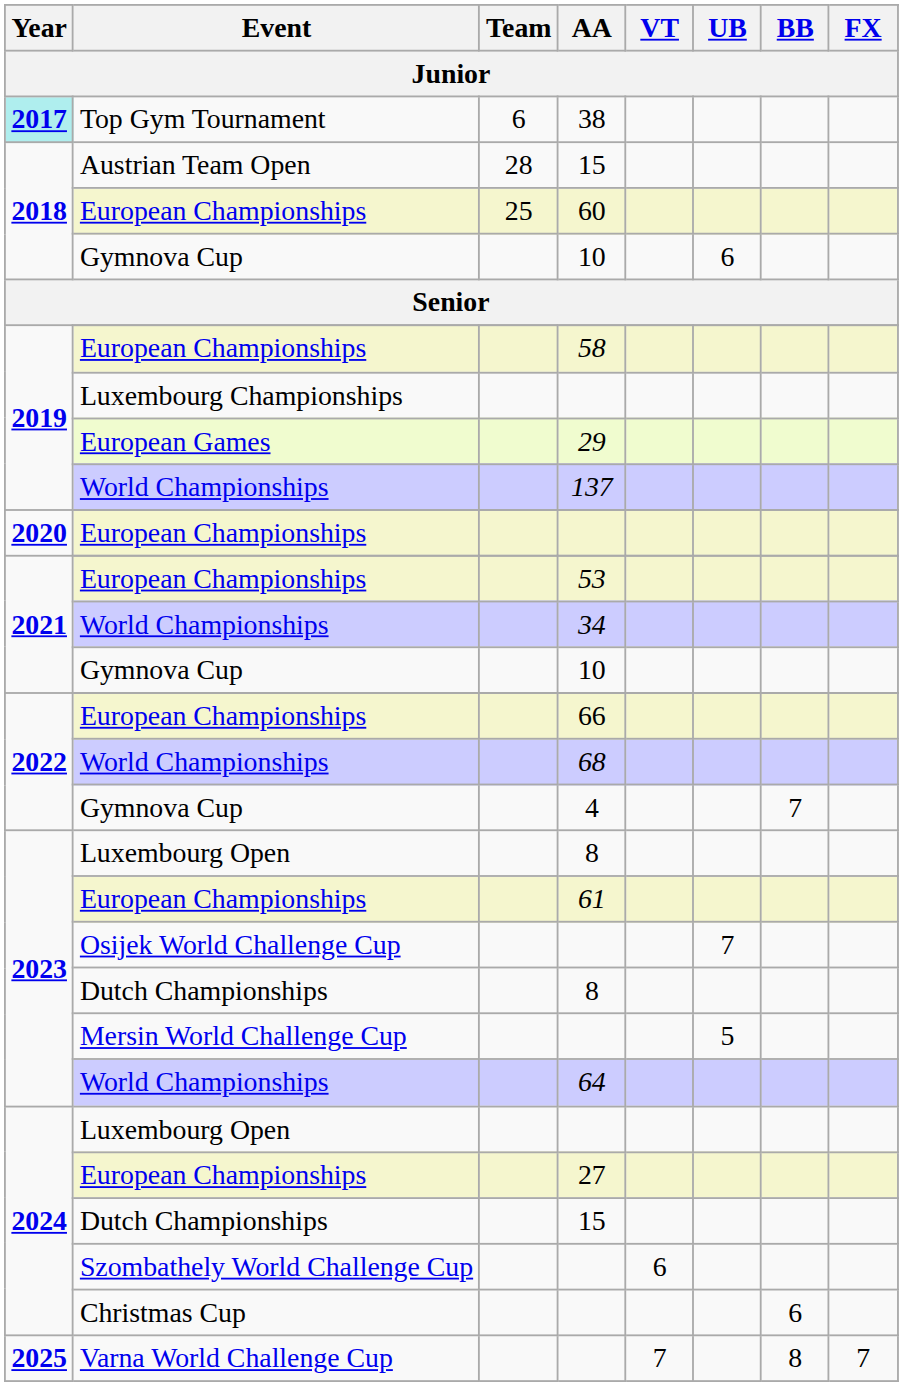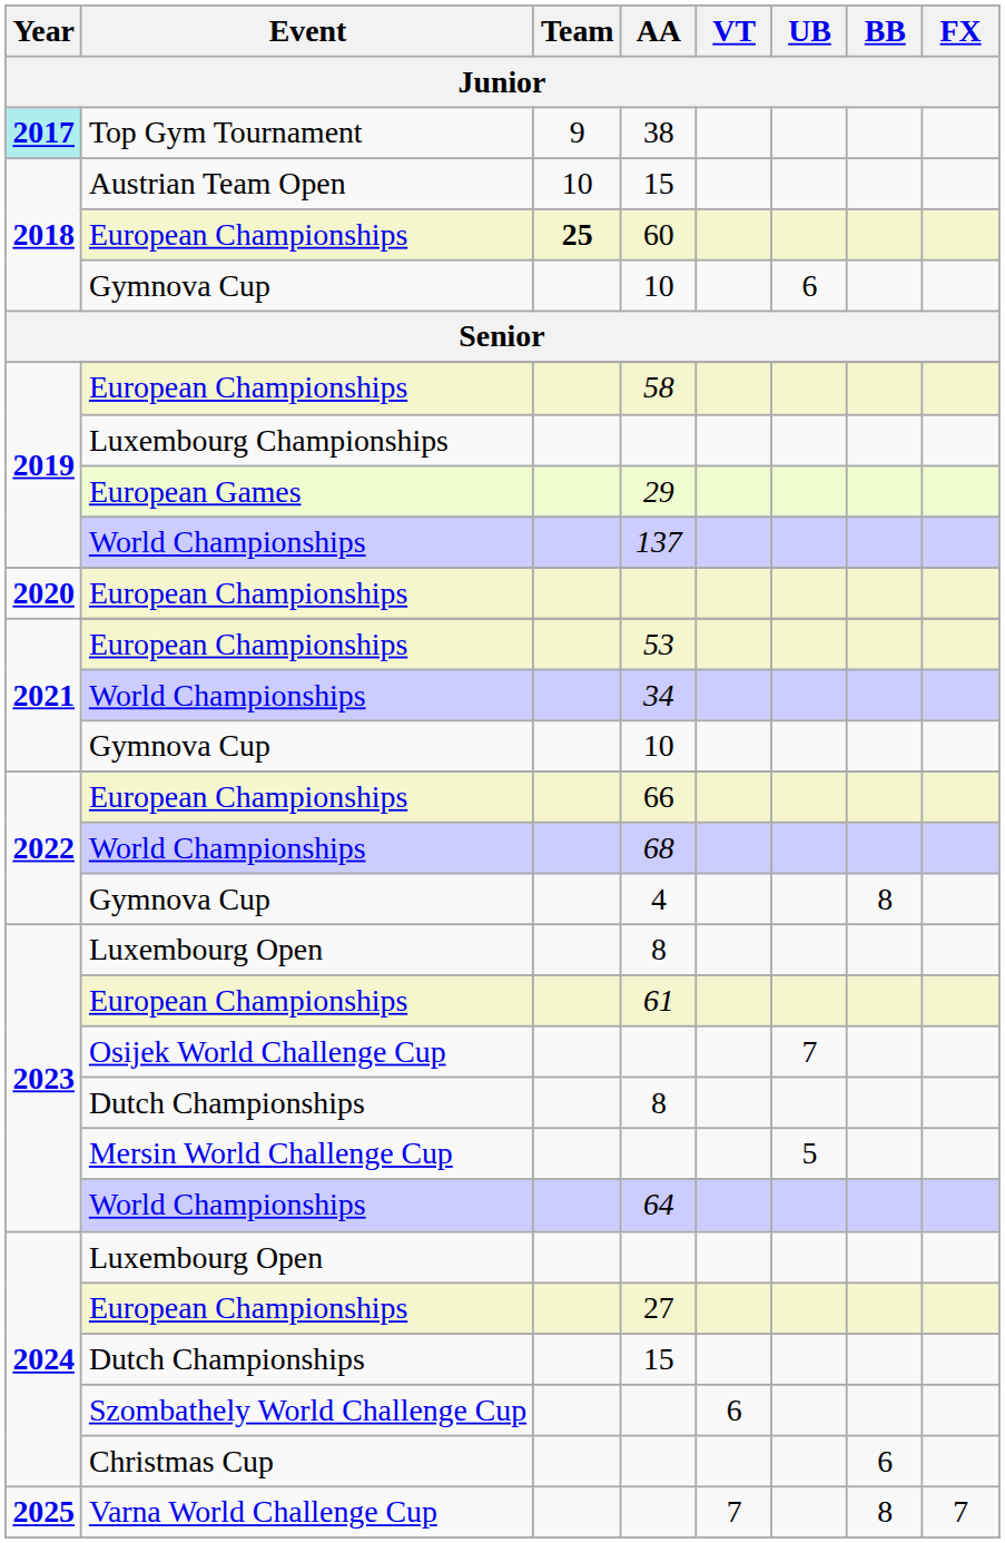 <table class="wikitable" style="text-align:center; font-size:95%;">
 <tr>
 <th align=center>Year</th>
 <th align=center>Event</th>
 <th style="width:30px;">Team</th>
 <th style="width:30px;">AA</th>
 <th style="width:30px;"><a href='#'>VT</a></th>
 <th style="width:30px;"><a href='#'>UB</a></th>
 <th style="width:30px;"><a href='#'>BB</a></th>
 <th style="width:30px;"><a href='#'>FX</a></th>
 </tr>
 <tr>
 <th colspan="8">Junior</th>
 </tr>
 <tr>
 <td rowspan="1" style="background: paleturquoise;"><strong><a href='#'>2017</a></strong></td>
 <td align=left>Top Gym Tournament</td>
-<td>6</td>
+<td>9</td>
 <td>38</td>
 <td></td>
 <td></td>
 <td></td>
 <td></td>
 </tr>
 <tr>
 <td rowspan="3"><strong><a href='#'>2018</a></strong></td>
 <td align=left>Austrian Team Open</td>
-<td>28</td>
+<td>10</td>
 <td>15</td>
 <td></td>
 <td></td>
 <td></td>
 <td></td>
 </tr>
 <tr bgcolor=#F5F6CE>
 <td align=left><a href='#'>European Championships</a></td>
-<td>25</td>
+<td><strong>25</strong></td>
 <td>60</td>
 <td></td>
 <td></td>
 <td></td>
 <td></td>
 </tr>
 <tr>
 <td align=left>Gymnova Cup</td>
 <td></td>
 <td>10</td>
 <td></td>
 <td>6</td>
 <td></td>
 <td></td>
 </tr>
 <tr>
 <th colspan="8">Senior</th>
 </tr>
 <tr>
 <td rowspan="5"><strong><a href='#'>2019</a></strong></td>
 </tr>
 <tr bgcolor=#F5F6CE>
 <td align=left><a href='#'>European Championships</a></td>
 <td></td>
 <td><em>58</em></td>
 <td></td>
 <td></td>
 <td></td>
 <td></td>
 </tr>
 <tr>
 <td align=left>Luxembourg Championships</td>
 <td></td>
 <td></td>
 <td></td>
 <td></td>
 <td></td>
 <td></td>
 </tr>
 <tr bgcolor=#f0fccf>
 <td align=left><a href='#'>European Games</a></td>
 <td></td>
 <td><em>29</em></td>
 <td></td>
 <td></td>
 <td></td>
 <td></td>
 </tr>
 <tr bgcolor=#CCCCFF>
 <td align=left><a href='#'>World Championships</a></td>
 <td></td>
 <td><em>137</em></td>
 <td></td>
 <td></td>
 <td></td>
 <td></td>
 </tr>
 <tr>
 <td rowspan="2"><strong><a href='#'>2020</a></strong></td>
 </tr>
 <tr bgcolor=#F5F6CE>
 <td align=left><a href='#'>European Championships</a></td>
 <td></td>
 <td></td>
 <td></td>
 <td></td>
 <td></td>
 <td></td>
 </tr>
 <tr>
 <td rowspan="4"><strong><a href='#'>2021</a></strong></td>
 </tr>
 <tr bgcolor=#F5F6CE>
 <td align=left><a href='#'>European Championships</a></td>
 <td></td>
 <td><em>53</em></td>
 <td></td>
 <td></td>
 <td></td>
 <td></td>
 </tr>
 <tr bgcolor=#CCCCFF>
 <td align=left><a href='#'>World Championships</a></td>
 <td></td>
 <td><em>34</em></td>
 <td></td>
 <td></td>
 <td></td>
 <td></td>
 </tr>
 <tr>
 <td align=left>Gymnova Cup</td>
 <td></td>
 <td>10</td>
 <td></td>
 <td></td>
 <td></td>
 <td></td>
 </tr>
 <tr>
 <td rowspan="4"><strong><a href='#'>2022</a></strong></td>
 </tr>
 <tr bgcolor=#F5F6CE>
 <td align=left><a href='#'>European Championships</a></td>
 <td></td>
 <td>66</td>
 <td></td>
 <td></td>
 <td></td>
 <td></td>
 </tr>
 <tr bgcolor=#CCCCFF>
 <td align=left><a href='#'>World Championships</a></td>
 <td></td>
 <td><em>68</em></td>
 <td></td>
 <td></td>
 <td></td>
 <td></td>
 </tr>
 <tr>
 <td align=left>Gymnova Cup</td>
 <td></td>
 <td>4</td>
 <td></td>
 <td></td>
-<td>7</td>
+<td>8</td>
 <td></td>
 </tr>
 <tr>
 <td rowspan="6"><strong><a href='#'>2023</a></strong></td>
 <td align=left>Luxembourg Open</td>
 <td></td>
 <td>8</td>
 <td></td>
 <td></td>
 <td></td>
 <td></td>
 </tr>
 <tr bgcolor=#F5F6CE>
 <td align=left><a href='#'>European Championships</a></td>
 <td></td>
 <td><em>61</em></td>
 <td></td>
 <td></td>
 <td></td>
 <td></td>
 </tr>
 <tr>
 <td align=left><a href='#'>Osijek World Challenge Cup</a></td>
 <td></td>
 <td></td>
 <td></td>
 <td>7</td>
 <td></td>
 <td></td>
 </tr>
 <tr>
 <td align=left>Dutch Championships</td>
 <td></td>
 <td>8</td>
 <td></td>
 <td></td>
 <td></td>
 <td></td>
 </tr>
 <tr>
 <td align=left><a href='#'>Mersin World Challenge Cup</a></td>
 <td></td>
 <td></td>
 <td></td>
 <td>5</td>
 <td></td>
 <td></td>
 </tr>
 <tr bgcolor=#CCCCFF>
 <td align=left><a href='#'>World Championships</a></td>
 <td></td>
 <td><em>64</em></td>
 <td></td>
 <td></td>
 <td></td>
 <td></td>
 </tr>
 <tr>
 <td rowspan="5"><strong><a href='#'>2024</a></strong></td>
 <td align=left>Luxembourg Open</td>
 <td></td>
 <td></td>
 <td></td>
 <td></td>
 <td></td>
 <td></td>
 </tr>
 <tr bgcolor=#F5F6CE>
 <td align=left><a href='#'>European Championships</a></td>
 <td></td>
 <td>27</td>
 <td></td>
 <td></td>
 <td></td>
 <td></td>
 </tr>
 <tr>
 <td align=left>Dutch Championships</td>
 <td></td>
 <td>15</td>
 <td></td>
 <td></td>
 <td></td>
 <td></td>
 </tr>
 <tr>
 <td align=left><a href='#'>Szombathely World Challenge Cup</a></td>
 <td></td>
 <td></td>
 <td>6</td>
 <td></td>
 <td></td>
 <td></td>
 </tr>
 <tr>
 <td align=left>Christmas Cup</td>
 <td></td>
 <td></td>
 <td></td>
 <td></td>
 <td>6</td>
 <td></td>
 </tr>
 <tr>
 <td rowspan="1"><strong><a href='#'>2025</a></strong></td>
 <td align=left><a href='#'>Varna World Challenge Cup</a></td>
 <td></td>
 <td></td>
 <td>7</td>
 <td></td>
 <td>8</td>
 <td>7</td>
 </tr>
 </table>
